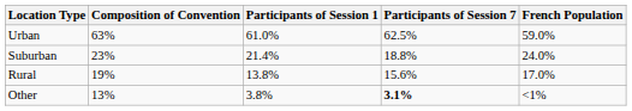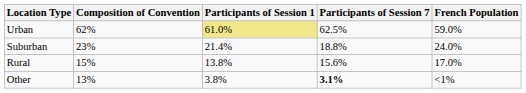 <table class="wikitable">
 <tr>
 <th>Location Type</th>
 <th>Composition of Convention</th>
 <th>Participants of Session 1</th>
 <th>Participants of Session 7</th>
 <th>French Population</th>
 </tr>
 <tr>
 <td>Urban</td>
-<td>63%</td>
-<td>61.0%</td>
+<td>62%</td>
+<td style="background: khaki;">61.0%</td>
 <td>62.5%</td>
 <td>59.0%</td>
 </tr>
 <tr>
 <td>Suburban</td>
 <td>23%</td>
 <td>21.4%</td>
 <td>18.8%</td>
 <td>24.0%</td>
 </tr>
 <tr>
 <td>Rural</td>
-<td>19%</td>
+<td>15%</td>
 <td>13.8%</td>
 <td>15.6%</td>
 <td>17.0%</td>
 </tr>
 <tr>
 <td>Other</td>
 <td>13%</td>
 <td>3.8%</td>
 <td><strong>3.1%</strong></td>
 <td><1%</td>
 </tr>
 </table>
